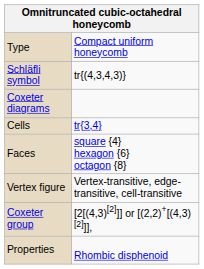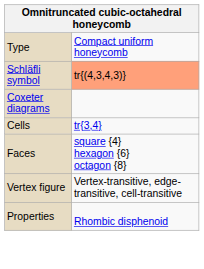 <table class="wikitable" align="right" style="margin-left:10px" width="300">
 <tr>
 <th bgcolor=#e7dcc3 colspan=2>Omnitruncated cubic-octahedral honeycomb</th>
 </tr>
 <tr>
 <td bgcolor=#e7dcc3>Type</td>
 <td><a href='#'>Compact uniform honeycomb</a></td>
 </tr>
 <tr>
 <td bgcolor=#e7dcc3><a href='#'>Schläfli symbol</a></td>
-<td>tr{(4,3,4,3)}</td>
+<td style="background: lightsalmon;">tr{(4,3,4,3)}</td>
 </tr>
 <tr>
 <td bgcolor=#e7dcc3><a href='#'>Coxeter diagrams</a></td>
 <td></td>
 </tr>
 <tr>
 <td bgcolor=#e7dcc3>Cells</td>
 <td><a href='#'>tr{3,4}</a> </td>
 </tr>
 <tr>
 <td bgcolor=#e7dcc3>Faces</td>
 <td><a href='#'>square</a> {4}<br><a href='#'>hexagon</a> {6}<br><a href='#'>octagon</a> {8}</td>
 </tr>
 <tr>
 <td bgcolor=#e7dcc3>Vertex figure</td>
 <td>Vertex-transitive, edge-transitive, cell-transitive</td>
 </tr>
 <tr>
-<td bgcolor=#e7dcc3><a href='#'>Coxeter group</a></td>
-<td>[2[(4,3)<sup>[2]</sup>]] or [(2,2)<sup>+</sup>[(4,3)<sup>[2]</sup>]], </td>
-</tr>
-<tr>
 <td bgcolor=#e7dcc3>Properties</td>
 <td><br><a href='#'>Rhombic disphenoid</a></td>
 </tr>
 </table>
